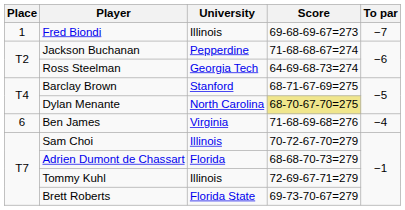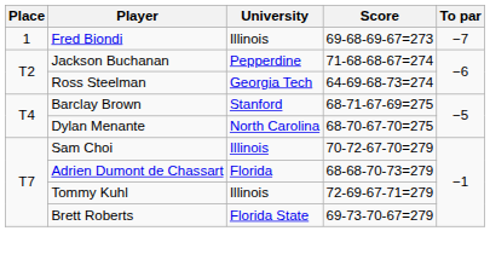 <table class="wikitable">
 <tr>
 <th>Place</th>
 <th>Player</th>
 <th>University</th>
 <th>Score</th>
 <th>To par</th>
 </tr>
 <tr>
 <td align=center>1</td>
 <td><a href='#'>Fred Biondi</a></td>
 <td>Illinois</td>
 <td>69-68-69-67=273</td>
 <td align=center>−7</td>
 </tr>
 <tr>
 <td align=center rowspan=2>T2</td>
 <td>Jackson Buchanan</td>
 <td><a href='#'>Pepperdine</a></td>
 <td>71-68-68-67=274</td>
 <td align=center rowspan=2>−6</td>
 </tr>
 <tr>
 <td>Ross Steelman</td>
 <td><a href='#'>Georgia Tech</a></td>
 <td>64-69-68-73=274</td>
 </tr>
 <tr>
 <td align=center rowspan=2>T4</td>
 <td>Barclay Brown</td>
 <td><a href='#'>Stanford</a></td>
 <td>68-71-67-69=275</td>
 <td align=center rowspan=2>−5</td>
 </tr>
 <tr>
 <td>Dylan Menante</td>
 <td><a href='#'>North Carolina</a></td>
-<td style="background: khaki;">68-70-67-70=275</td>
-</tr>
-<tr>
-<td align=center>6</td>
-<td>Ben James</td>
-<td><a href='#'>Virginia</a></td>
-<td>71-68-69-68=276</td>
-<td align=center>−4</td>
+<td>68-70-67-70=275</td>
 </tr>
 <tr>
 <td align=center rowspan=4>T7</td>
 <td>Sam Choi</td>
 <td><a href='#'>Illinois</a></td>
 <td>70-72-67-70=279</td>
 <td align=center rowspan=4>−1</td>
 </tr>
 <tr>
 <td><a href='#'>Adrien Dumont de Chassart</a></td>
 <td><a href='#'>Florida</a></td>
 <td>68-68-70-73=279</td>
 </tr>
 <tr>
 <td>Tommy Kuhl</td>
 <td>Illinois</td>
 <td>72-69-67-71=279</td>
 </tr>
 <tr>
 <td>Brett Roberts</td>
 <td><a href='#'>Florida State</a></td>
 <td>69-73-70-67=279</td>
 </tr>
 </table>
